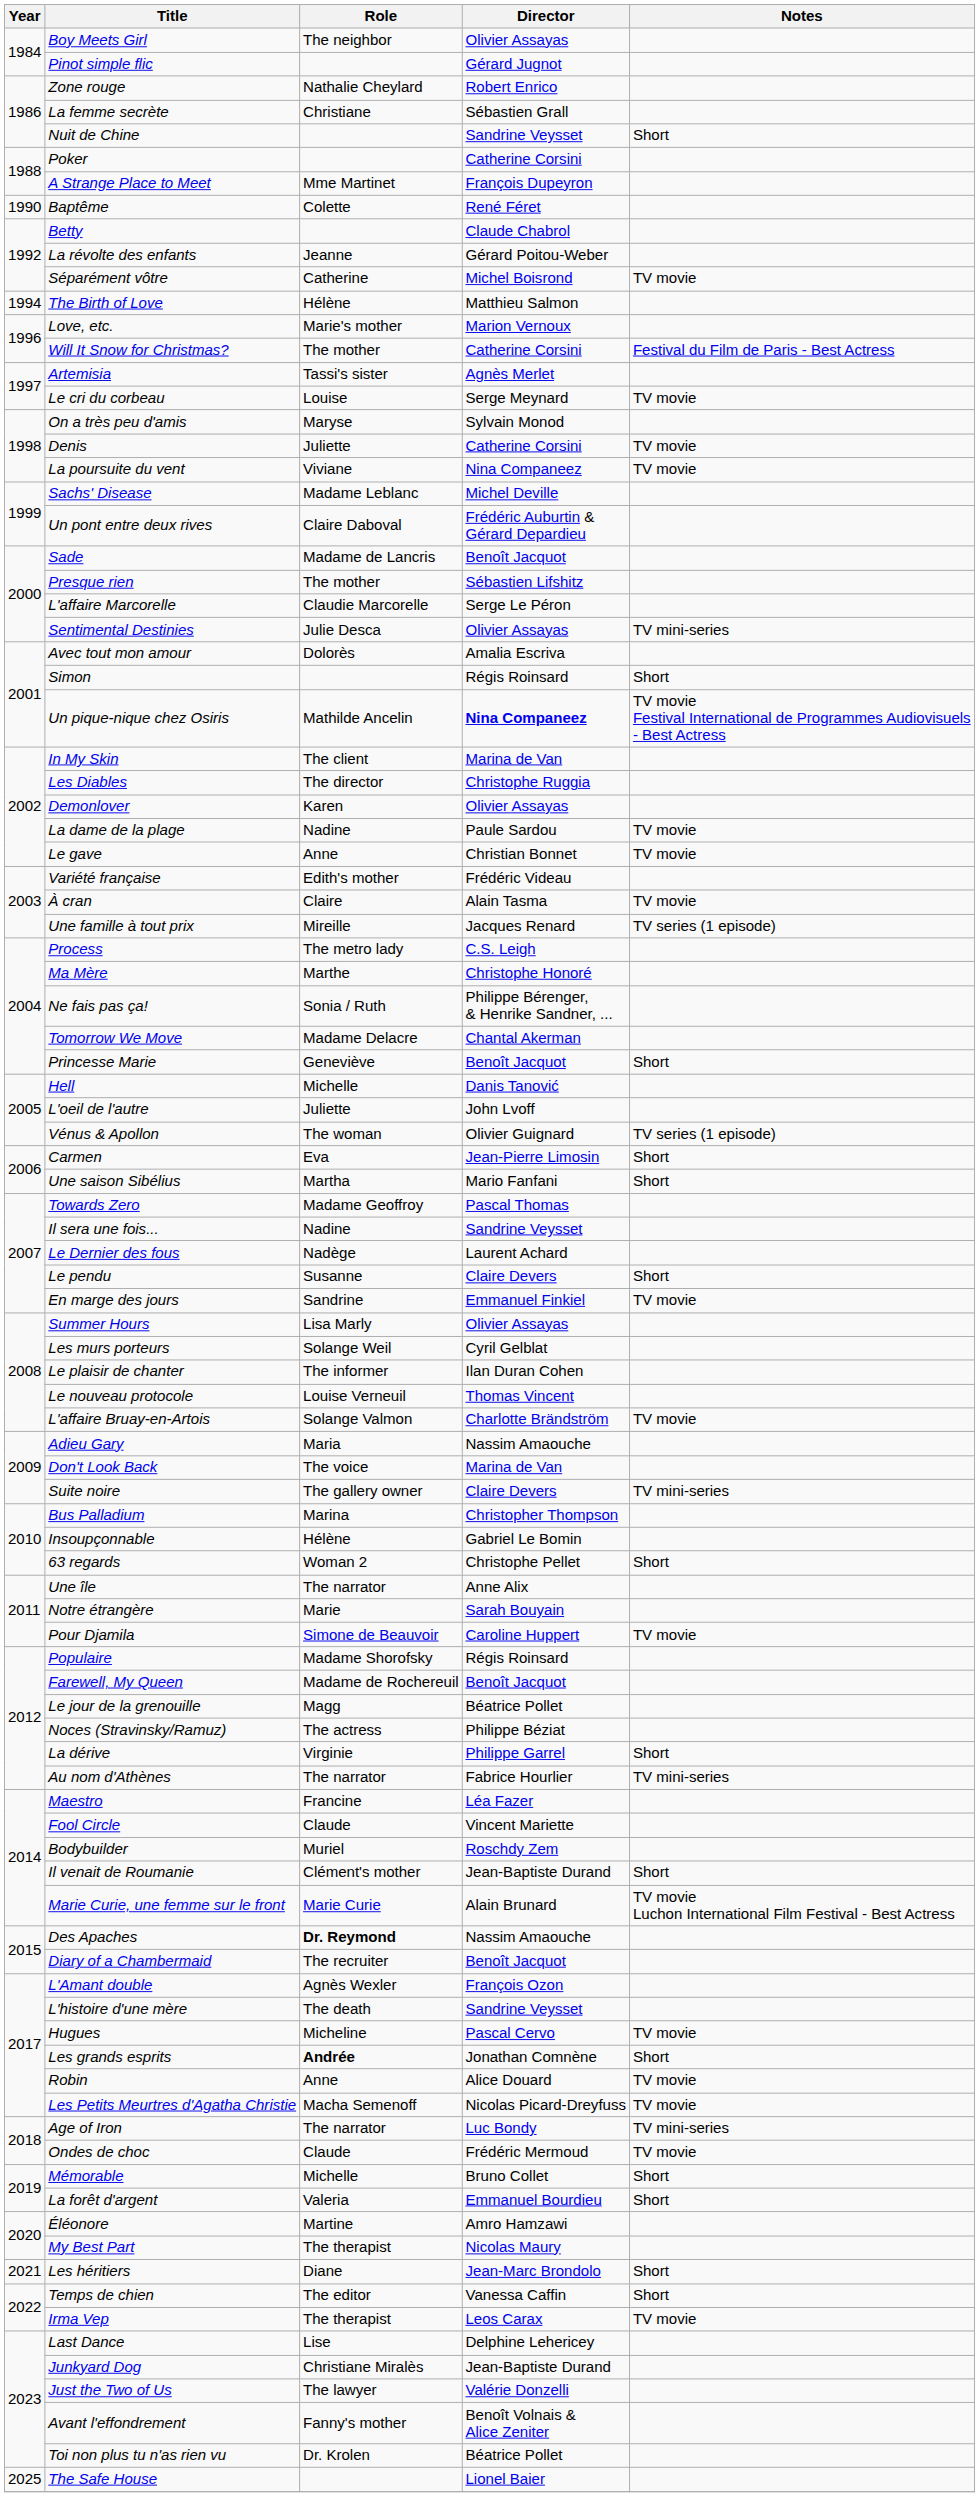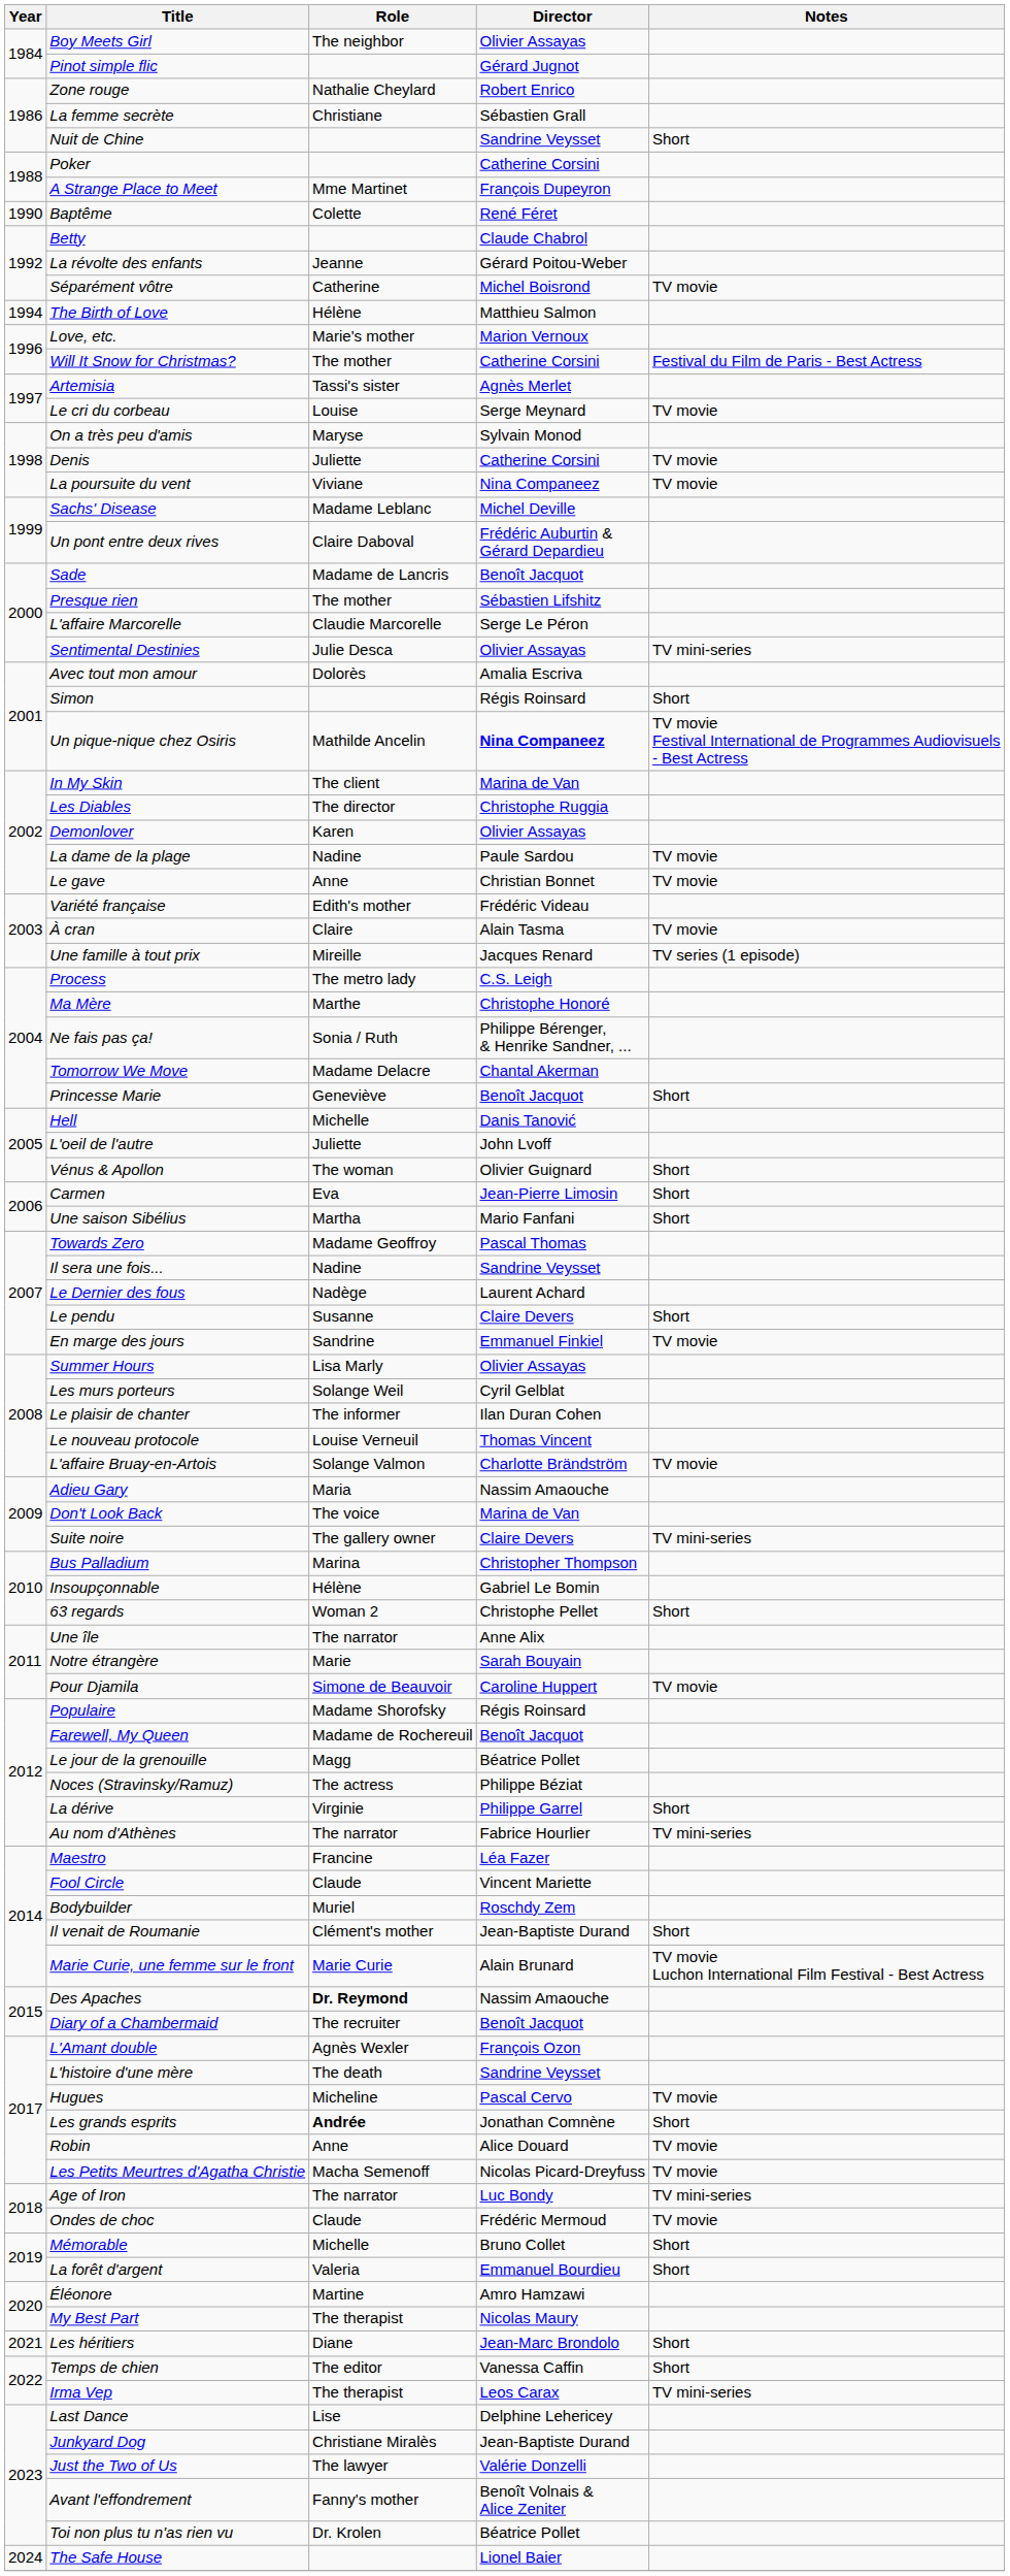 <table class="wikitable">
 <tr>
 <th>Year</th>
 <th>Title</th>
 <th>Role</th>
 <th>Director</th>
 <th>Notes</th>
 </tr>
 <tr>
 <td rowspan=2>1984</td>
 <td><em><a href='#'>Boy Meets Girl</a></em></td>
 <td>The neighbor</td>
 <td><a href='#'>Olivier Assayas</a></td>
 <td></td>
 </tr>
 <tr>
 <td><em><a href='#'>Pinot simple flic</a></em></td>
 <td></td>
 <td><a href='#'>Gérard Jugnot</a></td>
 <td></td>
 </tr>
 <tr>
 <td rowspan=3>1986</td>
 <td><em>Zone rouge</em></td>
 <td>Nathalie Cheylard</td>
 <td><a href='#'>Robert Enrico</a></td>
 <td></td>
 </tr>
 <tr>
 <td><em>La femme secrète</em></td>
 <td>Christiane</td>
 <td>Sébastien Grall</td>
 <td></td>
 </tr>
 <tr>
 <td><em>Nuit de Chine</em></td>
 <td></td>
 <td><a href='#'>Sandrine Veysset</a></td>
 <td>Short</td>
 </tr>
 <tr>
 <td rowspan=2>1988</td>
 <td><em>Poker</em></td>
 <td></td>
 <td><a href='#'>Catherine Corsini</a></td>
 <td></td>
 </tr>
 <tr>
 <td><em><a href='#'>A Strange Place to Meet</a></em></td>
 <td>Mme Martinet</td>
 <td><a href='#'>François Dupeyron</a></td>
 <td></td>
 </tr>
 <tr>
 <td>1990</td>
 <td><em>Baptême</em></td>
 <td>Colette</td>
 <td><a href='#'>René Féret</a></td>
 <td></td>
 </tr>
 <tr>
 <td rowspan=3>1992</td>
 <td><em><a href='#'>Betty</a></em></td>
 <td></td>
 <td><a href='#'>Claude Chabrol</a></td>
 <td></td>
 </tr>
 <tr>
 <td><em>La révolte des enfants</em></td>
 <td>Jeanne</td>
 <td>Gérard Poitou-Weber</td>
 <td></td>
 </tr>
 <tr>
 <td><em>Séparément vôtre</em></td>
 <td>Catherine</td>
 <td><a href='#'>Michel Boisrond</a></td>
 <td>TV movie</td>
 </tr>
 <tr>
 <td>1994</td>
 <td><em><a href='#'>The Birth of Love</a></em></td>
 <td>Hélène</td>
 <td>Matthieu Salmon</td>
 <td></td>
 </tr>
 <tr>
 <td rowspan=2>1996</td>
 <td><em>Love, etc.</em></td>
 <td>Marie's mother</td>
 <td><a href='#'>Marion Vernoux</a></td>
 <td></td>
 </tr>
 <tr>
 <td><em><a href='#'>Will It Snow for Christmas?</a></em></td>
 <td>The mother</td>
 <td><a href='#'>Catherine Corsini</a></td>
 <td><a href='#'>Festival du Film de Paris - Best Actress</a></td>
 </tr>
 <tr>
 <td rowspan=2>1997</td>
 <td><em><a href='#'>Artemisia</a></em></td>
 <td>Tassi's sister</td>
 <td><a href='#'>Agnès Merlet</a></td>
 <td></td>
 </tr>
 <tr>
 <td><em>Le cri du corbeau</em></td>
 <td>Louise</td>
 <td>Serge Meynard</td>
 <td>TV movie</td>
 </tr>
 <tr>
 <td rowspan=3>1998</td>
 <td><em>On a très peu d'amis</em></td>
 <td>Maryse</td>
 <td>Sylvain Monod</td>
 <td></td>
 </tr>
 <tr>
 <td><em>Denis</em></td>
 <td>Juliette</td>
 <td><a href='#'>Catherine Corsini</a></td>
 <td>TV movie</td>
 </tr>
 <tr>
 <td><em>La poursuite du vent</em></td>
 <td>Viviane</td>
 <td><a href='#'>Nina Companeez</a></td>
 <td>TV movie</td>
 </tr>
 <tr>
 <td rowspan=2>1999</td>
 <td><em><a href='#'>Sachs' Disease</a></em></td>
 <td>Madame Leblanc</td>
 <td><a href='#'>Michel Deville</a></td>
 <td></td>
 </tr>
 <tr>
 <td><em>Un pont entre deux rives</em></td>
 <td>Claire Daboval</td>
 <td><a href='#'>Frédéric Auburtin</a> &<br><a href='#'>Gérard Depardieu</a></td>
 <td></td>
 </tr>
 <tr>
 <td rowspan=4>2000</td>
 <td><em><a href='#'>Sade</a></em></td>
 <td>Madame de Lancris</td>
 <td><a href='#'>Benoît Jacquot</a></td>
 <td></td>
 </tr>
 <tr>
 <td><em><a href='#'>Presque rien</a></em></td>
 <td>The mother</td>
 <td><a href='#'>Sébastien Lifshitz</a></td>
 <td></td>
 </tr>
 <tr>
 <td><em>L'affaire Marcorelle</em></td>
 <td>Claudie Marcorelle</td>
 <td>Serge Le Péron</td>
 <td></td>
 </tr>
 <tr>
 <td><em><a href='#'>Sentimental Destinies</a></em></td>
 <td>Julie Desca</td>
 <td><a href='#'>Olivier Assayas</a></td>
 <td>TV mini-series</td>
 </tr>
 <tr>
 <td rowspan=3>2001</td>
 <td><em>Avec tout mon amour</em></td>
 <td>Dolorès</td>
 <td>Amalia Escriva</td>
 <td></td>
 </tr>
 <tr>
 <td><em>Simon</em></td>
 <td></td>
 <td>Régis Roinsard</td>
 <td>Short</td>
 </tr>
 <tr>
 <td><em>Un pique-nique chez Osiris</em></td>
 <td>Mathilde Ancelin</td>
 <td><strong><a href='#'>Nina Companeez</a></strong></td>
 <td>TV movie<br><a href='#'>Festival International de Programmes Audiovisuels<br> - Best Actress</a></td>
 </tr>
 <tr>
 <td rowspan=5>2002</td>
 <td><em><a href='#'>In My Skin</a></em></td>
 <td>The client</td>
 <td><a href='#'>Marina de Van</a></td>
 <td></td>
 </tr>
 <tr>
 <td><em><a href='#'>Les Diables</a></em></td>
 <td>The director</td>
 <td><a href='#'>Christophe Ruggia</a></td>
 <td></td>
 </tr>
 <tr>
 <td><em><a href='#'>Demonlover</a></em></td>
 <td>Karen</td>
 <td><a href='#'>Olivier Assayas</a></td>
 <td></td>
 </tr>
 <tr>
 <td><em>La dame de la plage</em></td>
 <td>Nadine</td>
 <td>Paule Sardou</td>
 <td>TV movie</td>
 </tr>
 <tr>
 <td><em>Le gave</em></td>
 <td>Anne</td>
 <td>Christian Bonnet</td>
 <td>TV movie</td>
 </tr>
 <tr>
 <td rowspan=3>2003</td>
 <td><em>Variété française</em></td>
 <td>Edith's mother</td>
 <td>Frédéric Videau</td>
 <td></td>
 </tr>
 <tr>
 <td><em>À cran</em></td>
 <td>Claire</td>
 <td>Alain Tasma</td>
 <td>TV movie</td>
 </tr>
 <tr>
 <td><em>Une famille à tout prix</em></td>
 <td>Mireille</td>
 <td>Jacques Renard</td>
 <td>TV series (1 episode)</td>
 </tr>
 <tr>
 <td rowspan=5>2004</td>
 <td><em><a href='#'>Process</a></em></td>
 <td>The metro lady</td>
 <td><a href='#'>C.S. Leigh</a></td>
 <td></td>
 </tr>
 <tr>
 <td><em><a href='#'>Ma Mère</a></em></td>
 <td>Marthe</td>
 <td><a href='#'>Christophe Honoré</a></td>
 <td></td>
 </tr>
 <tr>
 <td><em>Ne fais pas ça!</em></td>
 <td>Sonia / Ruth</td>
 <td>Philippe Bérenger,<br>& Henrike Sandner, ...</td>
 <td></td>
 </tr>
 <tr>
 <td><em><a href='#'>Tomorrow We Move</a></em></td>
 <td>Madame Delacre</td>
 <td><a href='#'>Chantal Akerman</a></td>
 <td></td>
 </tr>
 <tr>
 <td><em>Princesse Marie</em></td>
 <td>Geneviève</td>
 <td><a href='#'>Benoît Jacquot</a></td>
 <td>Short</td>
 </tr>
 <tr>
 <td rowspan=3>2005</td>
 <td><em><a href='#'>Hell</a></em></td>
 <td>Michelle</td>
 <td><a href='#'>Danis Tanović</a></td>
 <td></td>
 </tr>
 <tr>
 <td><em>L'oeil de l'autre</em></td>
 <td>Juliette</td>
 <td>John Lvoff</td>
 <td></td>
 </tr>
 <tr>
 <td><em>Vénus & Apollon</em></td>
 <td>The woman</td>
 <td>Olivier Guignard</td>
-<td>TV series (1 episode)</td>
+<td>Short</td>
 </tr>
 <tr>
 <td rowspan=2>2006</td>
 <td><em>Carmen</em></td>
 <td>Eva</td>
 <td><a href='#'>Jean-Pierre Limosin</a></td>
 <td>Short</td>
 </tr>
 <tr>
 <td><em>Une saison Sibélius</em></td>
 <td>Martha</td>
 <td>Mario Fanfani</td>
 <td>Short</td>
 </tr>
 <tr>
 <td rowspan=5>2007</td>
 <td><em><a href='#'>Towards Zero</a></em></td>
 <td>Madame Geoffroy</td>
 <td><a href='#'>Pascal Thomas</a></td>
 <td></td>
 </tr>
 <tr>
 <td><em>Il sera une fois...</em></td>
 <td>Nadine</td>
 <td><a href='#'>Sandrine Veysset</a></td>
 <td></td>
 </tr>
 <tr>
 <td><em><a href='#'>Le Dernier des fous</a></em></td>
 <td>Nadège</td>
 <td>Laurent Achard</td>
 <td></td>
 </tr>
 <tr>
 <td><em>Le pendu</em></td>
 <td>Susanne</td>
 <td><a href='#'>Claire Devers</a></td>
 <td>Short</td>
 </tr>
 <tr>
 <td><em>En marge des jours</em></td>
 <td>Sandrine</td>
 <td><a href='#'>Emmanuel Finkiel</a></td>
 <td>TV movie</td>
 </tr>
 <tr>
 <td rowspan=5>2008</td>
 <td><em><a href='#'>Summer Hours</a></em></td>
 <td>Lisa Marly</td>
 <td><a href='#'>Olivier Assayas</a></td>
 <td></td>
 </tr>
 <tr>
 <td><em>Les murs porteurs</em></td>
 <td>Solange Weil</td>
 <td>Cyril Gelblat</td>
 <td></td>
 </tr>
 <tr>
 <td><em>Le plaisir de chanter</em></td>
 <td>The informer</td>
 <td>Ilan Duran Cohen</td>
 <td></td>
 </tr>
 <tr>
 <td><em>Le nouveau protocole</em></td>
 <td>Louise Verneuil</td>
 <td><a href='#'>Thomas Vincent</a></td>
 <td></td>
 </tr>
 <tr>
 <td><em>L'affaire Bruay-en-Artois</em></td>
 <td>Solange Valmon</td>
 <td><a href='#'>Charlotte Brändström</a></td>
 <td>TV movie</td>
 </tr>
 <tr>
 <td rowspan=3>2009</td>
 <td><em><a href='#'>Adieu Gary</a></em></td>
 <td>Maria</td>
 <td>Nassim Amaouche</td>
 <td></td>
 </tr>
 <tr>
 <td><em><a href='#'>Don't Look Back</a></em></td>
 <td>The voice</td>
 <td><a href='#'>Marina de Van</a></td>
 <td></td>
 </tr>
 <tr>
 <td><em>Suite noire</em></td>
 <td>The gallery owner</td>
 <td><a href='#'>Claire Devers</a></td>
 <td>TV mini-series</td>
 </tr>
 <tr>
 <td rowspan=3>2010</td>
 <td><em><a href='#'>Bus Palladium</a></em></td>
 <td>Marina</td>
 <td><a href='#'>Christopher Thompson</a></td>
 <td></td>
 </tr>
 <tr>
 <td><em>Insoupçonnable</em></td>
 <td>Hélène</td>
 <td>Gabriel Le Bomin</td>
 <td></td>
 </tr>
 <tr>
 <td><em>63 regards</em></td>
 <td>Woman 2</td>
 <td>Christophe Pellet</td>
 <td>Short</td>
 </tr>
 <tr>
 <td rowspan=3>2011</td>
 <td><em>Une île</em></td>
 <td>The narrator</td>
 <td>Anne Alix</td>
 <td></td>
 </tr>
 <tr>
 <td><em>Notre étrangère</em></td>
 <td>Marie</td>
 <td><a href='#'>Sarah Bouyain</a></td>
 <td></td>
 </tr>
 <tr>
 <td><em>Pour Djamila</em></td>
 <td><a href='#'>Simone de Beauvoir</a></td>
 <td><a href='#'>Caroline Huppert</a></td>
 <td>TV movie</td>
 </tr>
 <tr>
 <td rowspan=6>2012</td>
 <td><em><a href='#'>Populaire</a></em></td>
 <td>Madame Shorofsky</td>
 <td>Régis Roinsard</td>
 <td></td>
 </tr>
 <tr>
 <td><em><a href='#'>Farewell, My Queen</a></em></td>
 <td>Madame de Rochereuil</td>
 <td><a href='#'>Benoît Jacquot</a></td>
 <td></td>
 </tr>
 <tr>
 <td><em>Le jour de la grenouille</em></td>
 <td>Magg</td>
 <td>Béatrice Pollet</td>
 <td></td>
 </tr>
 <tr>
 <td><em>Noces (Stravinsky/Ramuz)</em></td>
 <td>The actress</td>
 <td>Philippe Béziat</td>
 <td></td>
 </tr>
 <tr>
 <td><em>La dérive</em></td>
 <td>Virginie</td>
 <td><a href='#'>Philippe Garrel</a></td>
 <td>Short</td>
 </tr>
 <tr>
 <td><em>Au nom d'Athènes</em></td>
 <td>The narrator</td>
 <td>Fabrice Hourlier</td>
 <td>TV mini-series</td>
 </tr>
 <tr>
 <td rowspan=5>2014</td>
 <td><em><a href='#'>Maestro</a></em></td>
 <td>Francine</td>
 <td><a href='#'>Léa Fazer</a></td>
 <td></td>
 </tr>
 <tr>
 <td><em><a href='#'>Fool Circle</a></em></td>
 <td>Claude</td>
 <td>Vincent Mariette</td>
 <td></td>
 </tr>
 <tr>
 <td><em>Bodybuilder</em></td>
 <td>Muriel</td>
 <td><a href='#'>Roschdy Zem</a></td>
 <td></td>
 </tr>
 <tr>
 <td><em>Il venait de Roumanie</em></td>
 <td>Clément's mother</td>
 <td>Jean-Baptiste Durand</td>
 <td>Short</td>
 </tr>
 <tr>
 <td><em><a href='#'>Marie Curie, une femme sur le front</a></em></td>
 <td><a href='#'>Marie Curie</a></td>
 <td>Alain Brunard</td>
 <td>TV movie<br>Luchon International Film Festival - Best Actress</td>
 </tr>
 <tr>
 <td rowspan=2>2015</td>
 <td><em>Des Apaches</em></td>
 <td><strong>Dr. Reymond</strong></td>
 <td>Nassim Amaouche</td>
 <td></td>
 </tr>
 <tr>
 <td><em><a href='#'>Diary of a Chambermaid</a></em></td>
 <td>The recruiter</td>
 <td><a href='#'>Benoît Jacquot</a></td>
 <td></td>
 </tr>
 <tr>
 <td rowspan=6>2017</td>
 <td><em><a href='#'>L'Amant double</a></em></td>
 <td>Agnès Wexler</td>
 <td><a href='#'>François Ozon</a></td>
 <td></td>
 </tr>
 <tr>
 <td><em>L'histoire d'une mère</em></td>
 <td>The death</td>
 <td><a href='#'>Sandrine Veysset</a></td>
 <td></td>
 </tr>
 <tr>
 <td><em>Hugues</em></td>
 <td>Micheline</td>
 <td><a href='#'>Pascal Cervo</a></td>
 <td>TV movie</td>
 </tr>
 <tr>
 <td><em>Les grands esprits</em></td>
 <td><strong>Andrée</strong></td>
 <td>Jonathan Comnène</td>
 <td>Short</td>
 </tr>
 <tr>
 <td><em>Robin</em></td>
 <td>Anne</td>
 <td>Alice Douard</td>
 <td>TV movie</td>
 </tr>
 <tr>
 <td><em><a href='#'>Les Petits Meurtres d'Agatha Christie</a></em></td>
 <td>Macha Semenoff</td>
 <td>Nicolas Picard-Dreyfuss</td>
 <td>TV movie</td>
 </tr>
 <tr>
 <td rowspan=2>2018</td>
 <td><em>Age of Iron</em></td>
 <td>The narrator</td>
 <td><a href='#'>Luc Bondy</a></td>
 <td>TV mini-series</td>
 </tr>
 <tr>
 <td><em>Ondes de choc</em></td>
 <td>Claude</td>
 <td>Frédéric Mermoud</td>
 <td>TV movie</td>
 </tr>
 <tr>
 <td rowspan=2>2019</td>
 <td><em><a href='#'>Mémorable</a></em></td>
 <td>Michelle</td>
 <td>Bruno Collet</td>
 <td>Short</td>
 </tr>
 <tr>
 <td><em>La forêt d'argent</em></td>
 <td>Valeria</td>
 <td><a href='#'>Emmanuel Bourdieu</a></td>
 <td>Short</td>
 </tr>
 <tr>
 <td rowspan=2>2020</td>
 <td><em>Éléonore</em></td>
 <td>Martine</td>
 <td>Amro Hamzawi</td>
 <td></td>
 </tr>
 <tr>
 <td><em><a href='#'>My Best Part</a></em></td>
 <td>The therapist</td>
 <td><a href='#'>Nicolas Maury</a></td>
 <td></td>
 </tr>
 <tr>
 <td>2021</td>
 <td><em>Les héritiers</em></td>
 <td>Diane</td>
 <td><a href='#'>Jean-Marc Brondolo</a></td>
 <td>Short</td>
 </tr>
 <tr>
 <td rowspan=2>2022</td>
 <td><em>Temps de chien</em></td>
 <td>The editor</td>
 <td>Vanessa Caffin</td>
 <td>Short</td>
 </tr>
 <tr>
 <td><em><a href='#'>Irma Vep</a></em></td>
 <td>The therapist</td>
 <td><a href='#'>Leos Carax</a></td>
-<td>TV movie</td>
+<td>TV mini-series</td>
 </tr>
 <tr>
 <td rowspan=5>2023</td>
 <td><em>Last Dance</em></td>
 <td>Lise</td>
 <td>Delphine Lehericey</td>
 <td></td>
 </tr>
 <tr>
 <td><em><a href='#'>Junkyard Dog</a></em></td>
 <td>Christiane Miralès</td>
 <td>Jean-Baptiste Durand</td>
 <td></td>
 </tr>
 <tr>
 <td><em><a href='#'>Just the Two of Us</a></em></td>
 <td>The lawyer</td>
 <td><a href='#'>Valérie Donzelli</a></td>
 <td></td>
 </tr>
 <tr>
 <td><em>Avant l'effondrement</em></td>
 <td>Fanny's mother</td>
 <td>Benoît Volnais & <br><a href='#'>Alice Zeniter</a></td>
 <td></td>
 </tr>
 <tr>
 <td><em>Toi non plus tu n'as rien vu</em></td>
 <td>Dr. Krolen</td>
 <td>Béatrice Pollet</td>
 <td></td>
 </tr>
 <tr>
-<td rowspan=1>2025</td>
+<td rowspan=1>2024</td>
 <td><em><a href='#'>The Safe House</a></em></td>
 <td></td>
 <td><a href='#'>Lionel Baier</a></td>
 <td></td>
 </tr>
 <tr>
 </tr>
 </table>
